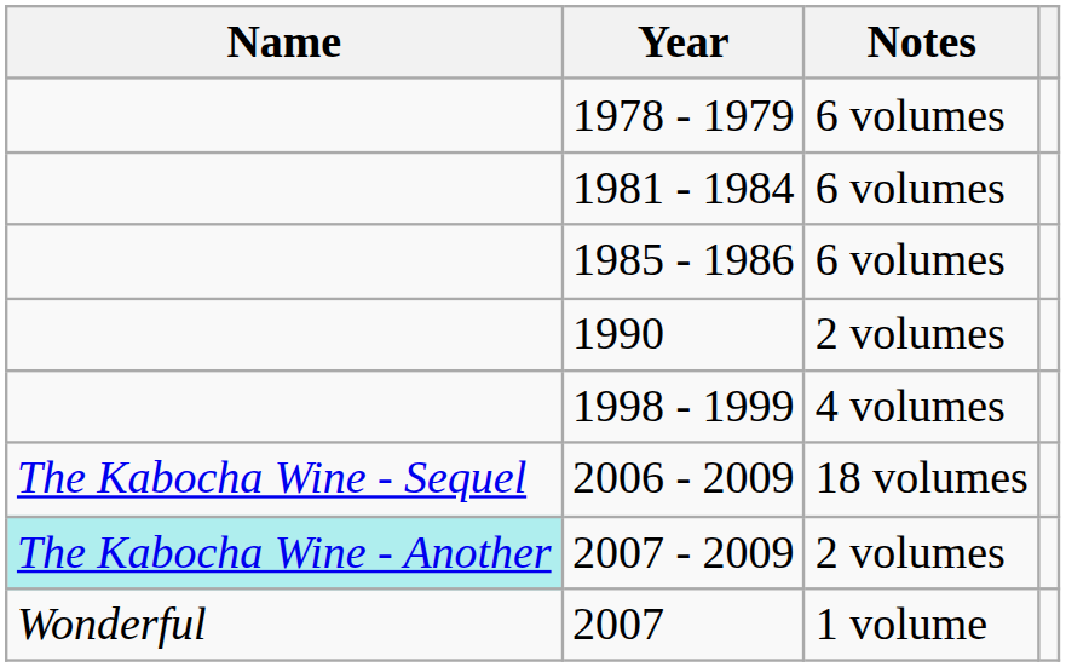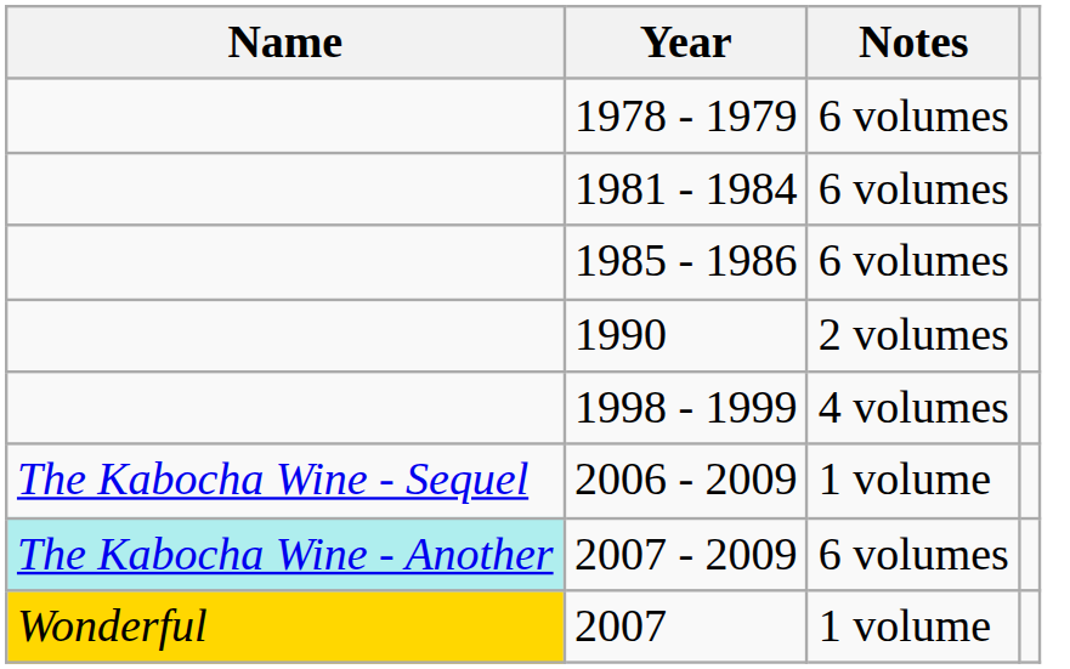 <table class="wikitable sortable">
 <tr>
 <th scope="col">Name</th>
 <th scope="col">Year</th>
 <th scope="col">Notes</th>
 <th scope="col"></th>
 </tr>
 <tr>
 <td></td>
 <td>1978 - 1979</td>
 <td>6 volumes</td>
 <td></td>
 </tr>
 <tr>
 <td></td>
 <td>1981 - 1984</td>
 <td>6 volumes</td>
 <td></td>
 </tr>
 <tr>
 <td></td>
 <td>1985 - 1986</td>
 <td>6 volumes</td>
 <td></td>
 </tr>
 <tr>
 <td></td>
 <td>1990</td>
 <td>2 volumes</td>
 <td></td>
 </tr>
 <tr>
 <td></td>
 <td>1998 - 1999</td>
 <td>4 volumes</td>
 <td></td>
 </tr>
 <tr>
 <td><em><a href='#'>The Kabocha Wine - Sequel</a></em></td>
 <td>2006 - 2009</td>
-<td>18 volumes</td>
+<td>1 volume</td>
 <td></td>
 </tr>
 <tr>
 <td style="background: paleturquoise;"><em><a href='#'>The Kabocha Wine - Another</a></em></td>
 <td>2007 - 2009</td>
-<td>2 volumes</td>
+<td>6 volumes</td>
 </tr>
 <tr>
-<td><em>Wonderful</em></td>
+<td style="background: gold;"><em>Wonderful</em></td>
 <td>2007</td>
 <td>1 volume</td>
 <td></td>
 </tr>
 </table>
